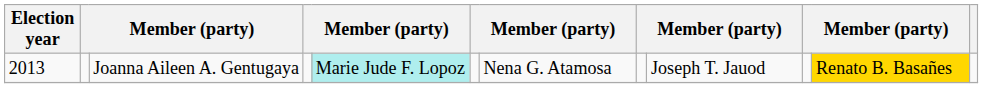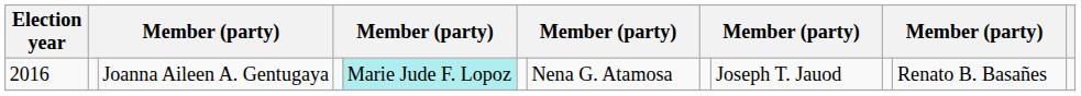 <table class=wikitable>
 <tr>
 <th width=60px>Election<br>year</th>
 <th colspan=2 width=140px>Member (party)</th>
 <th colspan=2 width=140px>Member (party)</th>
 <th colspan=2 width=140px>Member (party)</th>
 <th colspan=2 width=140px>Member (party)</th>
 <th colspan=2 width=140px>Member (party)</th>
 <th !></th>
 </tr>
 <tr>
-<td>2013</td>
+<td>2016</td>
 <td></td>
 <td>Joanna Aileen A. Gentugaya</td>
 <td></td>
 <td style="background: paleturquoise;">Marie Jude F. Lopoz</td>
 <td></td>
 <td>Nena G. Atamosa</td>
 <td></td>
 <td>Joseph T. Jauod</td>
 <td></td>
-<td style="background: gold;">Renato B. Basañes</td>
+<td>Renato B. Basañes</td>
 <td></td>
 </tr>
 <tr>
 </tr>
 </table>
